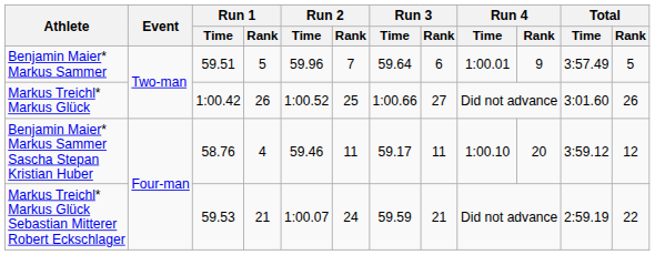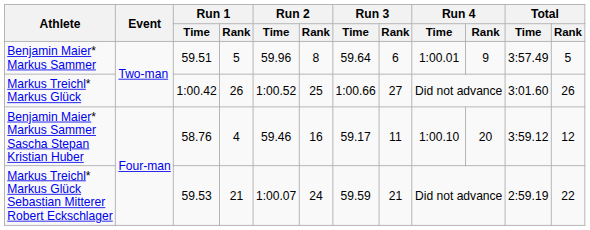 <table class="wikitable" style="font-size:90%">
 <tr>
 <th rowspan="2">Athlete</th>
 <th rowspan="2">Event</th>
 <th colspan="2">Run 1</th>
 <th colspan="2">Run 2</th>
 <th colspan="2">Run 3</th>
 <th colspan="2">Run 4</th>
 <th colspan="2">Total</th>
 </tr>
 <tr style="font-size:95%">
 <th>Time</th>
 <th>Rank</th>
 <th>Time</th>
 <th>Rank</th>
 <th>Time</th>
 <th>Rank</th>
 <th>Time</th>
 <th>Rank</th>
 <th>Time</th>
 <th>Rank</th>
 </tr>
 <tr align=center>
 <td align=left><a href='#'>Benjamin Maier</a>*<br><a href='#'>Markus Sammer</a></td>
 <td align=left rowspan=2><a href='#'>Two-man</a></td>
 <td>59.51</td>
 <td>5</td>
 <td>59.96</td>
-<td>7</td>
+<td>8</td>
 <td>59.64</td>
 <td>6</td>
 <td>1:00.01</td>
 <td>9</td>
 <td>3:57.49</td>
 <td>5</td>
 </tr>
 <tr align=center>
 <td align=left><a href='#'>Markus Treichl</a>*<br><a href='#'>Markus Glück</a></td>
 <td>1:00.42</td>
 <td>26</td>
 <td>1:00.52</td>
 <td>25</td>
 <td>1:00.66</td>
 <td>27</td>
 <td colspan=2>Did not advance</td>
 <td>3:01.60</td>
 <td>26</td>
 </tr>
 <tr align=center>
 <td align=left><a href='#'>Benjamin Maier</a>*<br><a href='#'>Markus Sammer</a><br><a href='#'>Sascha Stepan</a><br><a href='#'>Kristian Huber</a></td>
 <td align=left rowspan=2><a href='#'>Four-man</a></td>
 <td>58.76</td>
 <td>4</td>
 <td>59.46</td>
-<td>11</td>
+<td>16</td>
 <td>59.17</td>
 <td>11</td>
 <td>1:00.10</td>
 <td>20</td>
 <td>3:59.12</td>
 <td>12</td>
 </tr>
 <tr align=center>
 <td align=left><a href='#'>Markus Treichl</a>*<br><a href='#'>Markus Glück</a><br><a href='#'>Sebastian Mitterer</a><br><a href='#'>Robert Eckschlager</a></td>
 <td>59.53</td>
 <td>21</td>
 <td>1:00.07</td>
 <td>24</td>
 <td>59.59</td>
 <td>21</td>
 <td colspan=2>Did not advance</td>
 <td>2:59.19</td>
 <td>22</td>
 </tr>
 </table>
